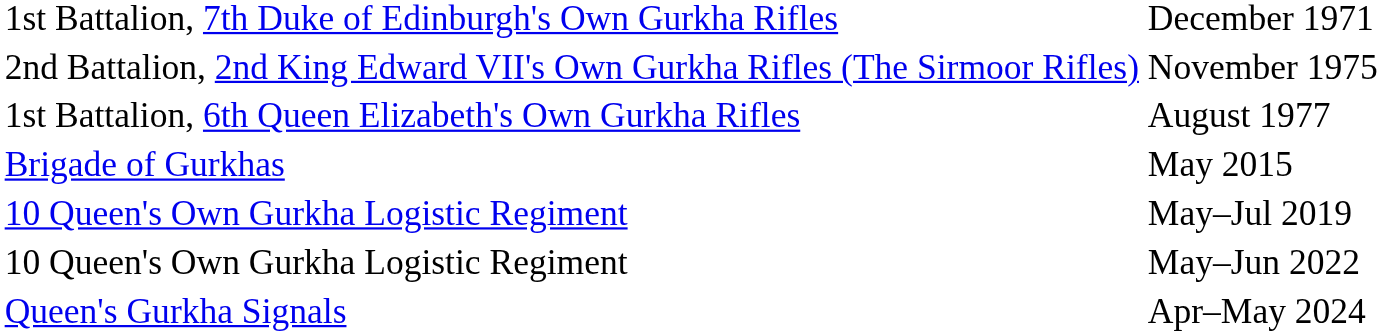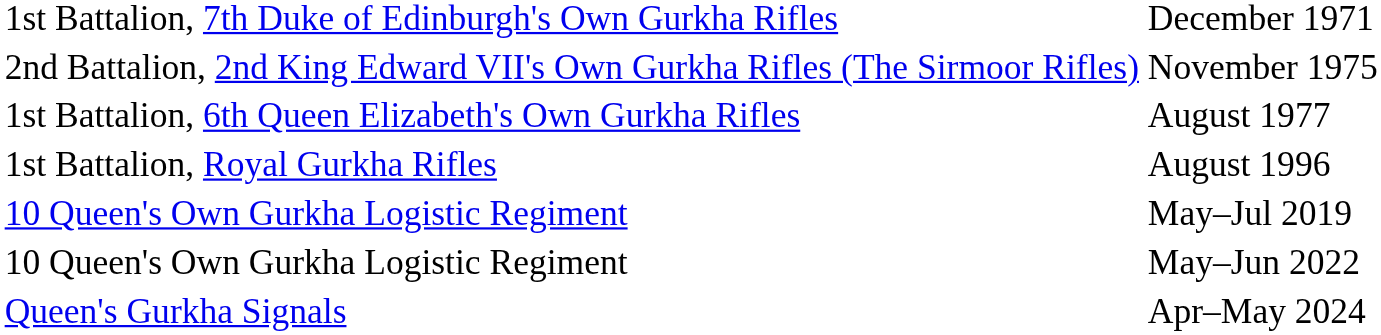 <table>
 <tr>
 <td>1st Battalion, <a href='#'>7th Duke of Edinburgh's Own Gurkha Rifles</a></td>
 <td>December 1971</td>
 </tr>
 <tr>
 <td>2nd Battalion, <a href='#'>2nd King Edward VII's Own Gurkha Rifles (The Sirmoor Rifles)</a></td>
 <td>November 1975</td>
 </tr>
 <tr>
 <td>1st Battalion, <a href='#'>6th Queen Elizabeth's Own Gurkha Rifles</a></td>
 <td>August 1977</td>
 </tr>
 <tr>
-<td><a href='#'>Brigade of Gurkhas</a></td>
-<td>May 2015</td>
+<td>1st Battalion, <a href='#'>Royal Gurkha Rifles</a></td>
+<td>August 1996</td>
 </tr>
 <tr>
 <td><a href='#'>10 Queen's Own Gurkha Logistic Regiment</a></td>
 <td>May–Jul 2019</td>
 </tr>
 <tr>
 <td>10 Queen's Own Gurkha Logistic Regiment</td>
 <td>May–Jun 2022</td>
 </tr>
 <tr>
 <td><a href='#'>Queen's Gurkha Signals</a></td>
 <td>Apr–May 2024</td>
 </tr>
 </table>
